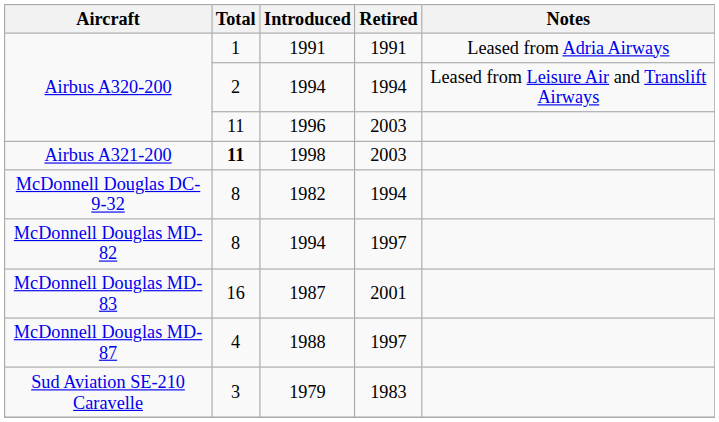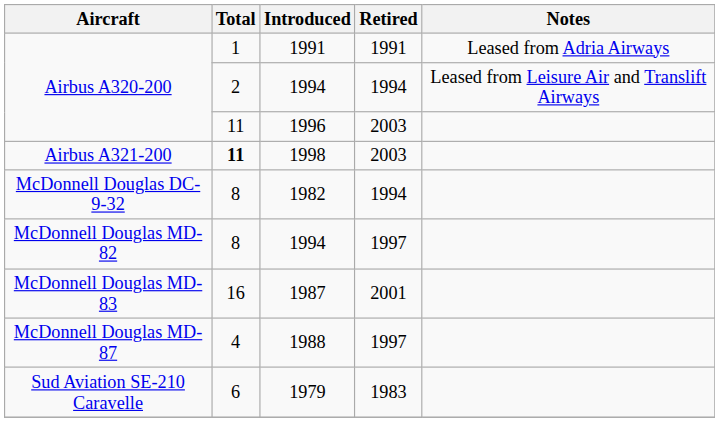 <table class="wikitable" style="margin:0.5em auto; text-align:center">
 <tr>
 <th>Aircraft</th>
 <th>Total</th>
 <th>Introduced</th>
 <th>Retired</th>
 <th>Notes</th>
 </tr>
 <tr>
 <td rowspan=3><a href='#'>Airbus A320-200</a></td>
 <td>1</td>
 <td>1991</td>
 <td>1991</td>
 <td>Leased from <a href='#'>Adria Airways</a></td>
 </tr>
 <tr>
 <td>2</td>
 <td>1994</td>
 <td>1994</td>
 <td>Leased from <a href='#'>Leisure Air</a> and <a href='#'>Translift Airways</a></td>
 </tr>
 <tr>
 <td>11</td>
 <td>1996</td>
 <td>2003</td>
 <td></td>
 </tr>
 <tr>
 <td><a href='#'>Airbus A321-200</a></td>
 <td><strong>11</strong></td>
 <td>1998</td>
 <td>2003</td>
 <td></td>
 </tr>
 <tr>
 <td><a href='#'>McDonnell Douglas DC-9-32</a></td>
 <td>8</td>
 <td>1982</td>
 <td>1994</td>
 <td></td>
 </tr>
 <tr>
 <td><a href='#'>McDonnell Douglas MD-82</a></td>
 <td>8</td>
 <td>1994</td>
 <td>1997</td>
 <td></td>
 </tr>
 <tr>
 <td><a href='#'>McDonnell Douglas MD-83</a></td>
 <td>16</td>
 <td>1987</td>
 <td>2001</td>
 <td></td>
 </tr>
 <tr>
 <td><a href='#'>McDonnell Douglas MD-87</a></td>
 <td>4</td>
 <td>1988</td>
 <td>1997</td>
 <td></td>
 </tr>
 <tr>
 <td><a href='#'>Sud Aviation SE-210 Caravelle</a></td>
-<td>3</td>
+<td>6</td>
 <td>1979</td>
 <td>1983</td>
 <td></td>
 </tr>
 <tr>
 </tr>
 </table>
